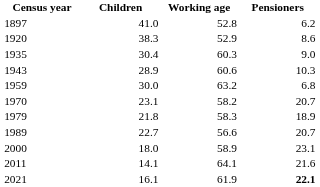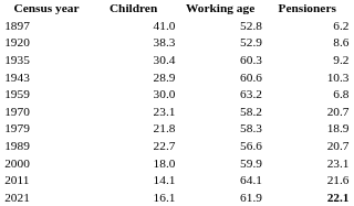 <table>
 <tr>
 <th style="width:80pt;">Census year</th>
 <th style="width:80pt;">Children</th>
 <th style="width:80pt;">Working age</th>
 <th style="width:80pt;">Pensioners</th>
 </tr>
 <tr>
 <td>1897</td>
 <td style="text-align:right;">41.0</td>
 <td style="text-align:right;">52.8</td>
 <td style="text-align:right;">6.2</td>
 </tr>
 <tr>
 <td>1920</td>
 <td style="text-align:right;">38.3</td>
 <td style="text-align:right;">52.9</td>
 <td style="text-align:right;">8.6</td>
 </tr>
 <tr>
 <td>1935</td>
 <td style="text-align:right;">30.4</td>
 <td style="text-align:right;">60.3</td>
-<td style="text-align:right;">9.0</td>
+<td style="text-align:right;">9.2</td>
 </tr>
 <tr>
 <td>1943</td>
 <td style="text-align:right;">28.9</td>
 <td style="text-align:right;">60.6</td>
 <td style="text-align:right;">10.3</td>
 </tr>
 <tr>
 <td>1959</td>
 <td style="text-align:right;">30.0</td>
 <td style="text-align:right;">63.2</td>
 <td style="text-align:right;">6.8</td>
 </tr>
 <tr>
 <td>1970</td>
 <td style="text-align:right;">23.1</td>
 <td style="text-align:right;">58.2</td>
 <td style="text-align:right;">20.7</td>
 </tr>
 <tr>
 <td>1979</td>
 <td style="text-align:right;">21.8</td>
 <td style="text-align:right;">58.3</td>
 <td style="text-align:right;">18.9</td>
 </tr>
 <tr>
 <td>1989</td>
 <td style="text-align:right;">22.7</td>
 <td style="text-align:right;">56.6</td>
 <td style="text-align:right;">20.7</td>
 </tr>
 <tr>
 <td>2000</td>
 <td style="text-align:right;">18.0</td>
-<td style="text-align:right;">58.9</td>
+<td style="text-align:right;">59.9</td>
 <td style="text-align:right;">23.1</td>
 </tr>
 <tr>
 <td>2011</td>
 <td style="text-align:right;">14.1</td>
 <td style="text-align:right;">64.1</td>
 <td style="text-align:right;">21.6</td>
 </tr>
 <tr>
 <td>2021</td>
 <td style="text-align:right;">16.1</td>
 <td style="text-align:right;">61.9</td>
 <td style="text-align:right;"><strong>22.1</strong></td>
 </tr>
 </table>
